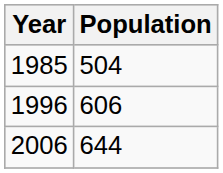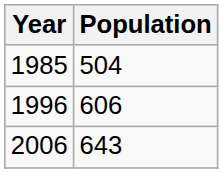 <table class="wikitable">
 <tr>
 <th>Year</th>
 <th>Population</th>
 </tr>
 <tr>
 <td>1985</td>
 <td>504</td>
 </tr>
 <tr>
 <td>1996</td>
 <td>606</td>
 </tr>
 <tr>
 <td>2006</td>
-<td>644</td>
+<td>643</td>
 </tr>
 </table>
